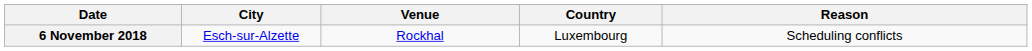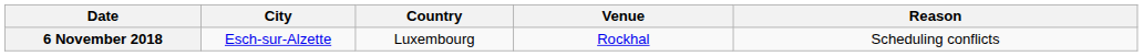 <table class="wikitable plainrowheaders" style="text-align:center;">
 <tr>
 <th scope="col" style="width:14em;">Date</th>
 <th scope="col" style="width:11em;">City</th>
+<th scope="col" style="width:11em;">Country</th>
 <th scope="col" style="width:16em;">Venue</th>
-<th scope="col" style="width:11em;">Country</th>
 <th scope="col" style="width:30em;">Reason</th>
 </tr>
 <tr>
 <th scope="row">6 November 2018</th>
 <td><a href='#'>Esch-sur-Alzette</a></td>
+<td>Luxembourg</td>
 <td><a href='#'>Rockhal</a></td>
-<td>Luxembourg</td>
 <td>Scheduling conflicts</td>
 </tr>
 </table>
